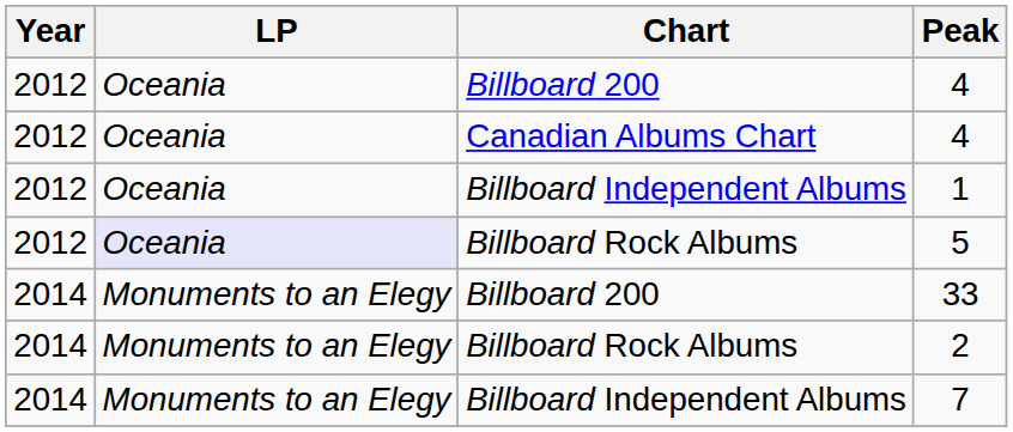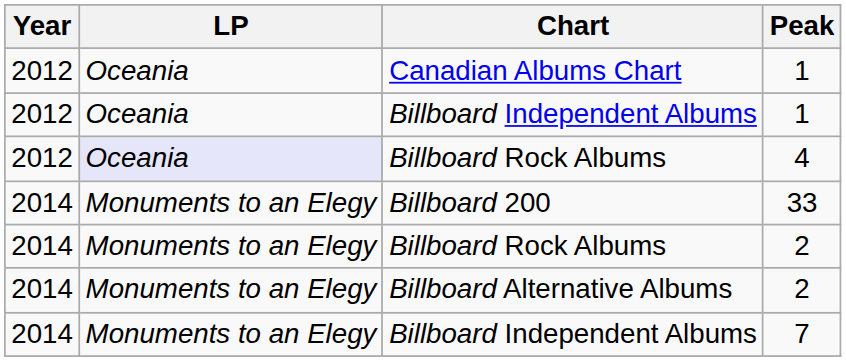 <table class="wikitable sortable">
 <tr>
 <th>Year</th>
 <th>LP</th>
 <th>Chart</th>
 <th>Peak</th>
 </tr>
 <tr>
 <td>2012</td>
 <td><em>Oceania</em></td>
-<td><a href='#'><em>Billboard</em> 200</a></td>
-<td style="text-align:center;">4</td>
-</tr>
-<tr>
-<td>2012</td>
-<td><em>Oceania</em></td>
 <td><a href='#'>Canadian Albums Chart</a></td>
-<td style="text-align:center;">4</td>
+<td style="text-align:center;">1</td>
 </tr>
 <tr>
 <td>2012</td>
 <td><em>Oceania</em></td>
 <td><em>Billboard</em> <a href='#'>Independent Albums</a></td>
 <td style="text-align:center;">1</td>
 </tr>
 <tr>
 <td>2012</td>
 <td style="background: lavender;"><em>Oceania</em></td>
 <td><em>Billboard</em> Rock Albums</td>
-<td style="text-align:center;">5</td>
+<td style="text-align:center;">4</td>
 </tr>
 <tr>
 <td>2014</td>
 <td><em>Monuments to an Elegy</em></td>
 <td><em>Billboard</em> 200</td>
 <td style="text-align:center;">33</td>
 </tr>
 <tr>
 <td>2014</td>
 <td><em>Monuments to an Elegy</em></td>
 <td><em>Billboard</em> Rock Albums</td>
 <td style="text-align:center;">2</td>
 </tr>
 <tr>
 <td>2014</td>
 <td><em>Monuments to an Elegy</em></td>
+<td><em>Billboard</em> Alternative Albums</td>
+<td style="text-align:center;">2</td>
+</tr>
+<tr>
+<td>2014</td>
+<td><em>Monuments to an Elegy</em></td>
 <td><em>Billboard</em> Independent Albums</td>
 <td style="text-align:center;">7</td>
 </tr>
 </table>
